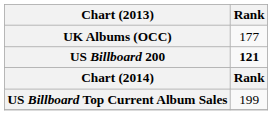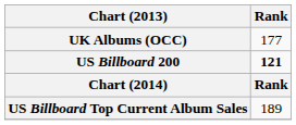 <table class="wikitable sortable plainrowheaders" style="text-align:center">
 <tr>
 <th scope="col">Chart (2013)</th>
 <th scope="col">Rank</th>
 </tr>
 <tr>
 <th scope="row">UK Albums (OCC)</th>
 <td>177</td>
 </tr>
 <tr>
 <th scope="row">US <em>Billboard</em> 200</th>
 <td><strong>121</strong></td>
 </tr>
 <tr>
 <th scope="col">Chart (2014)</th>
 <th scope="col">Rank</th>
 </tr>
 <tr>
 <th scope="row">US <em>Billboard</em> Top Current Album Sales</th>
-<td>199</td>
+<td>189</td>
 </tr>
 <tr>
 </tr>
 </table>
